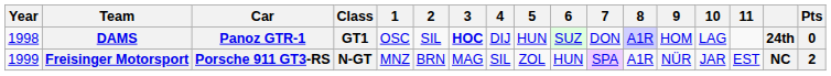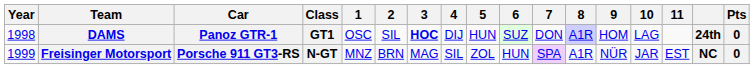 <table class="wikitable" style="text-align:center; font-size:90%">
 <tr>
 <th>Year</th>
 <th>Team</th>
 <th>Car</th>
 <th>Class</th>
 <th>1</th>
 <th>2</th>
 <th>3</th>
 <th>4</th>
 <th>5</th>
 <th>6</th>
 <th>7</th>
 <th>8</th>
 <th>9</th>
 <th>10</th>
 <th>11</th>
 <th></th>
 <th>Pts</th>
 </tr>
 <tr>
 <td><a href='#'>1998</a></td>
 <th><a href='#'>DAMS</a></th>
 <th><a href='#'>Panoz GTR-1</a></th>
 <th>GT1</th>
 <td><a href='#'>OSC</a></td>
 <td><a href='#'>SIL</a></td>
 <td><strong><a href='#'>HOC</a></strong></td>
 <td><a href='#'>DIJ</a></td>
 <td><a href='#'>HUN</a></td>
 <td style="background:#DFFFDF;"><a href='#'>SUZ</a><br></td>
 <td><a href='#'>DON</a></td>
 <td style="background:#CFCFFF;"><a href='#'>A1R</a><br></td>
 <td><a href='#'>HOM</a></td>
 <td><a href='#'>LAG</a></td>
 <td></td>
 <th>24th</th>
 <th>0</th>
 </tr>
 <tr>
 <td><a href='#'>1999</a></td>
 <th><a href='#'>Freisinger Motorsport</a></th>
 <th><a href='#'>Porsche 911 GT3</a>-RS</th>
 <th>N-GT</th>
 <td><a href='#'>MNZ</a></td>
 <td><a href='#'>BRN</a></td>
 <td><a href='#'>MAG</a></td>
 <td><a href='#'>SIL</a></td>
 <td><a href='#'>ZOL</a></td>
 <td><a href='#'>HUN</a></td>
 <td style="background:#EFCFFF;"><a href='#'>SPA</a><br></td>
 <td><a href='#'>A1R</a></td>
 <td><a href='#'>NÜR</a></td>
 <td><a href='#'>JAR</a></td>
 <td><a href='#'>EST</a></td>
 <th>NC</th>
-<th>2</th>
+<th>0</th>
 </tr>
 </table>
